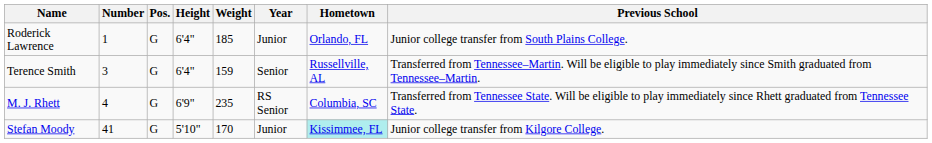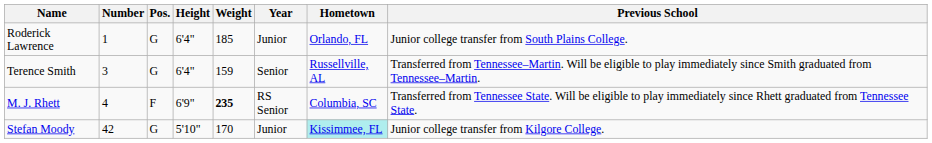 <table class="wikitable sortable" border="1">
 <tr>
 <th>Name</th>
 <th>Number</th>
 <th>Pos.</th>
 <th>Height</th>
 <th>Weight</th>
 <th>Year</th>
 <th>Hometown</th>
 <th class="unsortable">Previous School</th>
 </tr>
 <tr>
 <td sortname>Roderick Lawrence</td>
 <td>1</td>
 <td>G</td>
 <td>6'4"</td>
 <td>185</td>
 <td>Junior</td>
 <td><a href='#'>Orlando, FL</a></td>
 <td>Junior college transfer from <a href='#'>South Plains College</a>.</td>
 </tr>
 <tr>
 <td sortname>Terence Smith</td>
 <td>3</td>
 <td>G</td>
 <td>6'4"</td>
 <td>159</td>
 <td>Senior</td>
 <td><a href='#'>Russellville, AL</a></td>
 <td>Transferred from <a href='#'>Tennessee–Martin</a>. Will be eligible to play immediately since Smith graduated from <a href='#'>Tennessee–Martin</a>.</td>
 </tr>
 <tr>
 <td sortname><a href='#'>M. J. Rhett</a></td>
 <td>4</td>
-<td>G</td>
+<td>F</td>
 <td>6'9"</td>
-<td>235</td>
+<td><strong>235</strong></td>
 <td>RS Senior</td>
 <td><a href='#'>Columbia, SC</a></td>
 <td>Transferred from <a href='#'>Tennessee State</a>. Will be eligible to play immediately since Rhett graduated from <a href='#'>Tennessee State</a>.</td>
 </tr>
 <tr>
 <td sortname><a href='#'>Stefan Moody</a></td>
-<td>41</td>
+<td>42</td>
 <td>G</td>
 <td>5'10"</td>
 <td>170</td>
 <td>Junior</td>
 <td style="background: paleturquoise;"><a href='#'>Kissimmee, FL</a></td>
 <td>Junior college transfer from <a href='#'>Kilgore College</a>.</td>
 </tr>
 </table>
